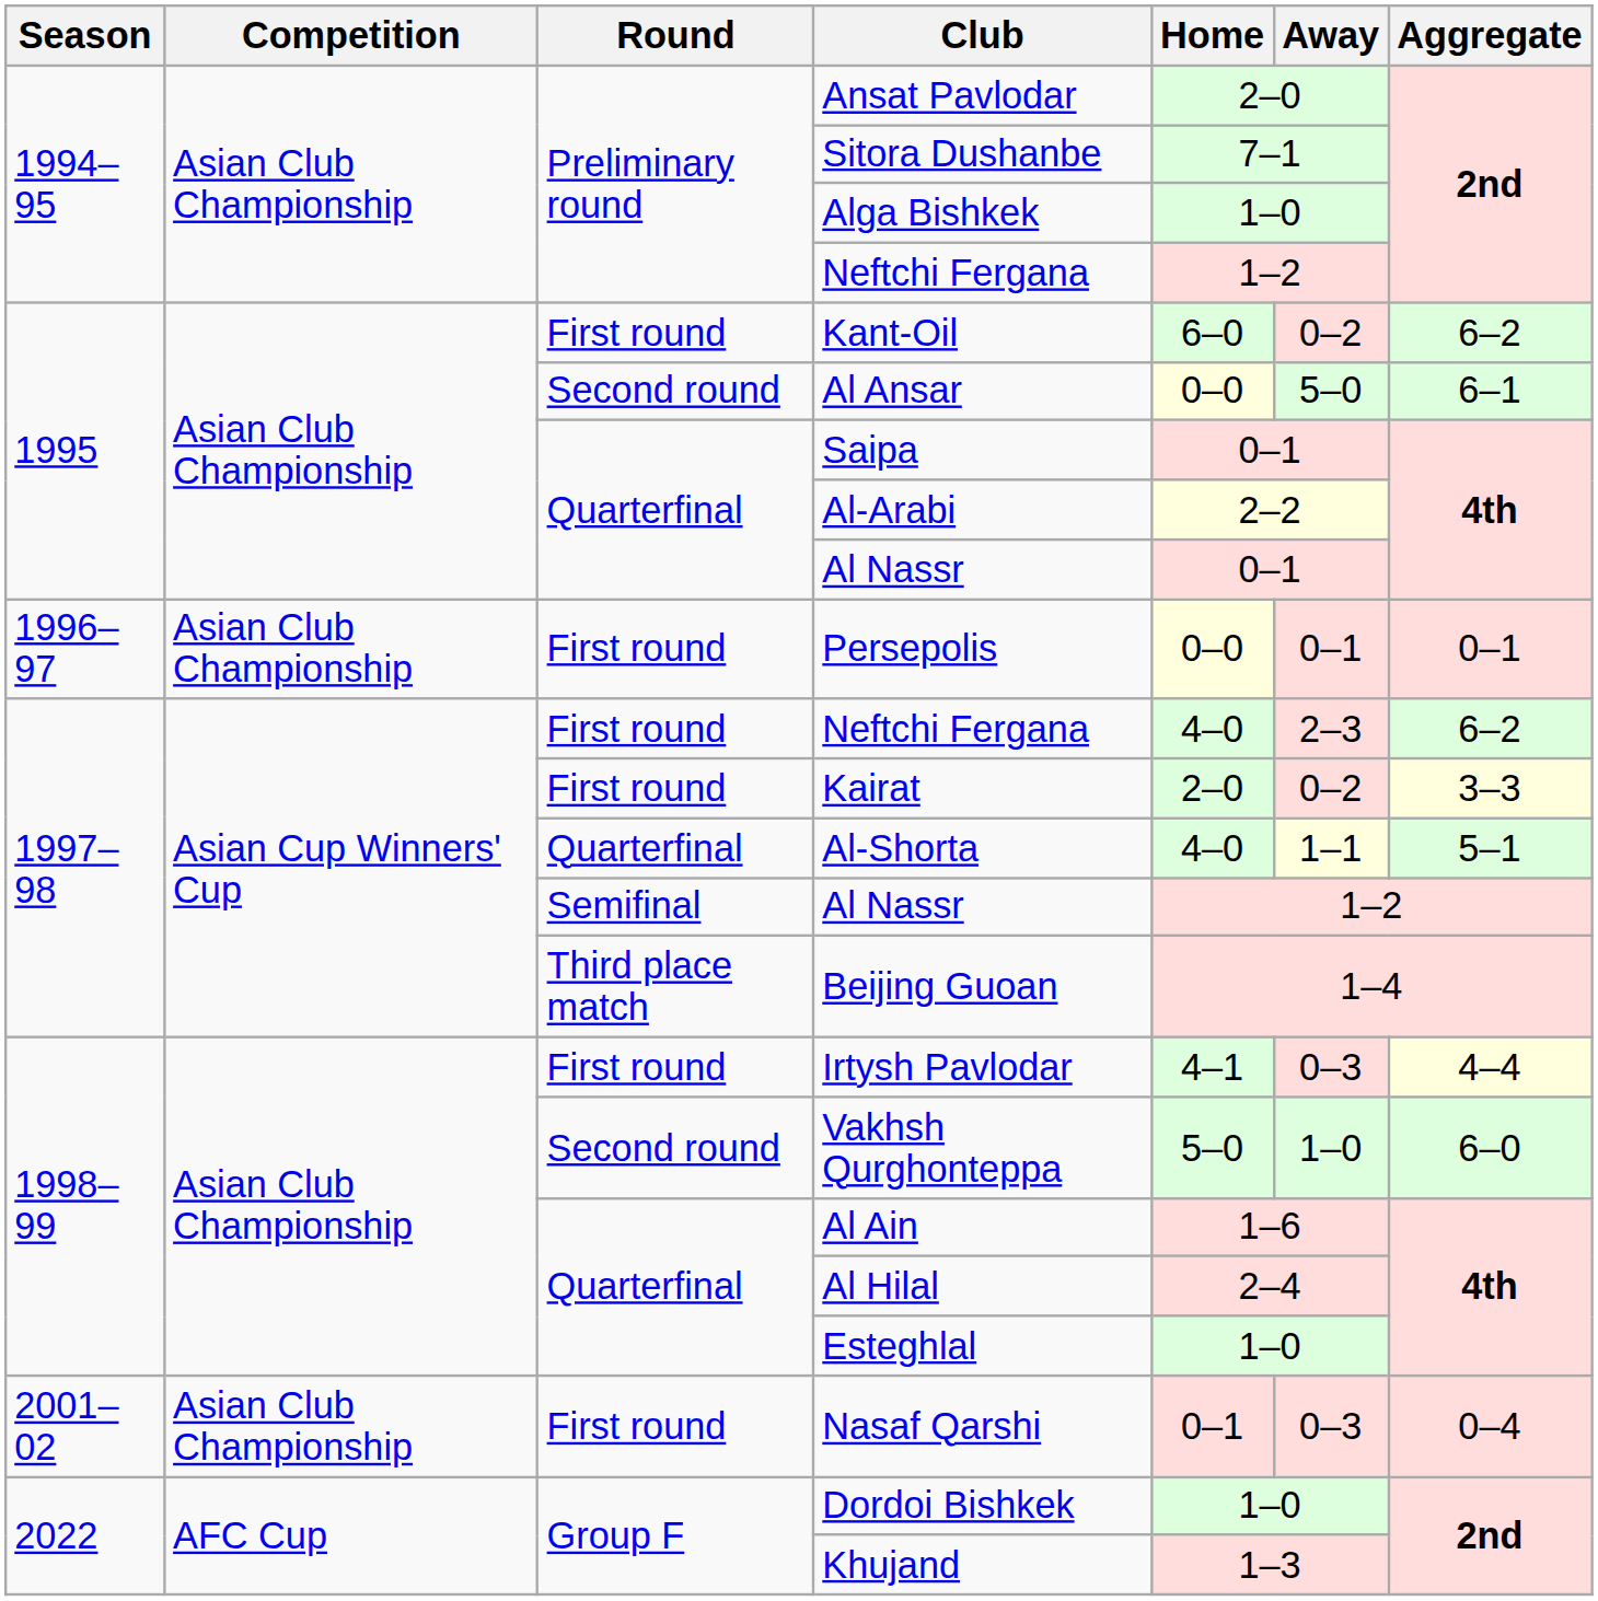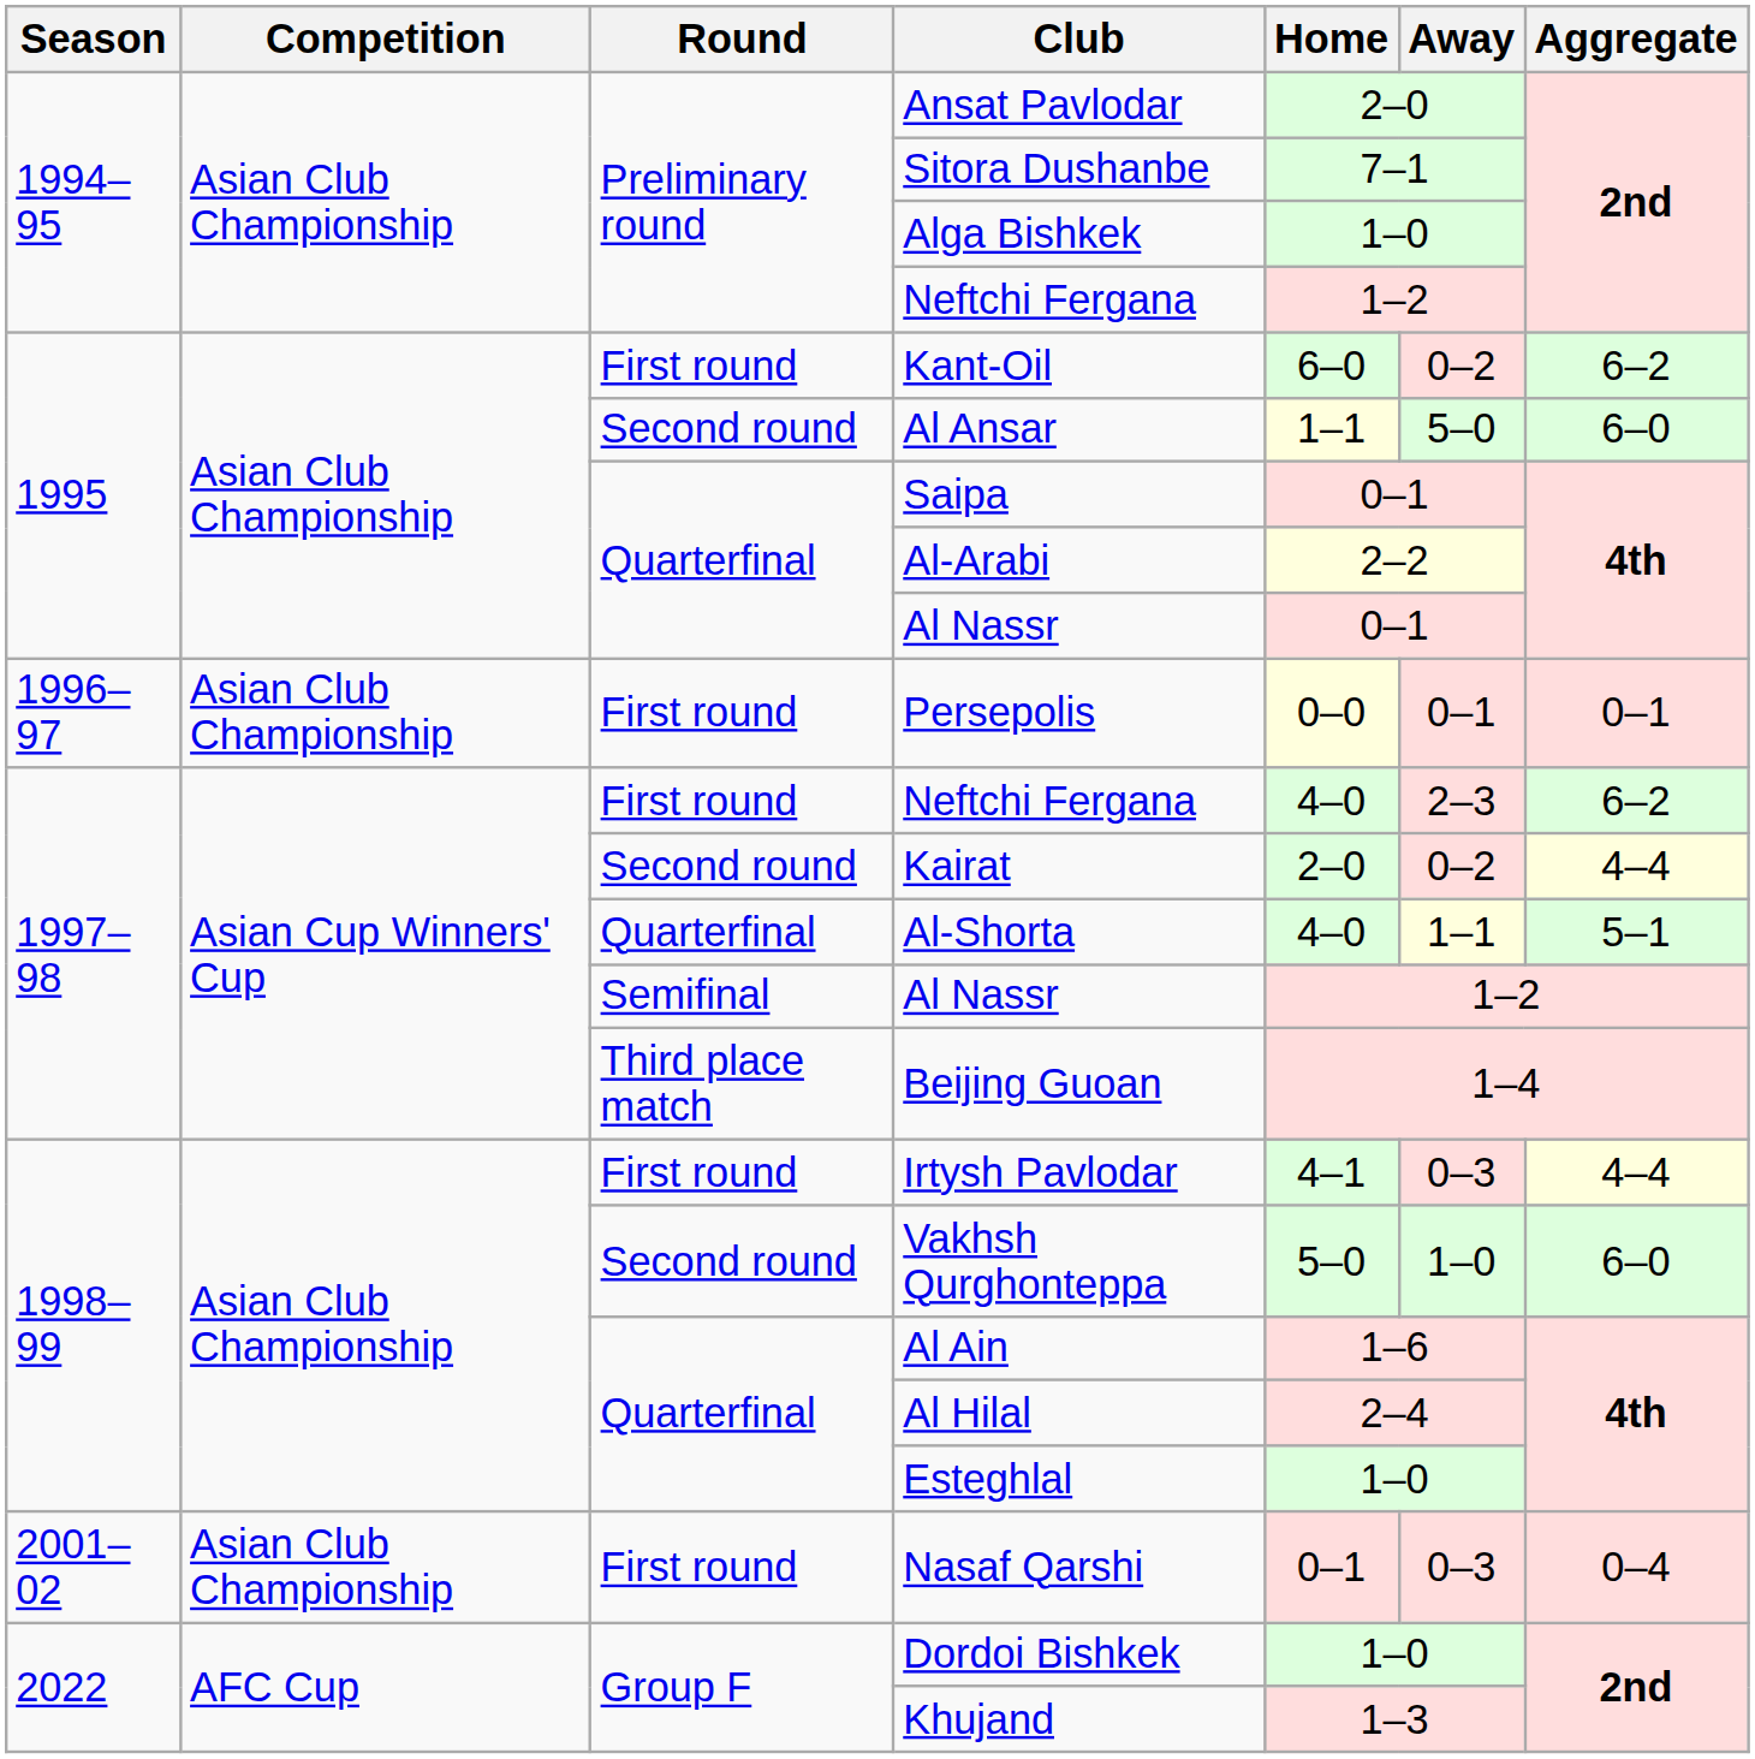 <table class="wikitable mw-collapsible mw-collapsed" align=center cellspacing="0" cellpadding="3" style="border:1px solid #AAAAAA;font-size:90%">
 <tr>
 <th>Season</th>
 <th>Competition</th>
 <th>Round</th>
 <th>Club</th>
 <th>Home</th>
 <th>Away</th>
 <th>Aggregate</th>
 </tr>
 <tr>
 <td rowspan="4"><a href='#'>1994–95</a></td>
 <td rowspan="4"><a href='#'>Asian Club Championship</a></td>
 <td rowspan="4"><a href='#'>Preliminary round</a></td>
 <td> <a href='#'>Ansat Pavlodar</a></td>
 <td bgcolor="#ddffdd" colspan=2 style="text-align:center;">2–0</td>
 <td bgcolor="#ffdddd" rowspan=4 align="center"><strong>2nd</strong></td>
 </tr>
 <tr>
 <td> <a href='#'>Sitora Dushanbe</a></td>
 <td bgcolor="#ddffdd" colspan=2 style="text-align:center;">7–1</td>
 </tr>
 <tr>
 <td> <a href='#'>Alga Bishkek</a></td>
 <td bgcolor="#ddffdd" colspan=2 style="text-align:center;">1–0</td>
 </tr>
 <tr>
 <td> <a href='#'>Neftchi Fergana</a></td>
 <td bgcolor="#ffdddd" colspan=2 style="text-align:center;">1–2</td>
 </tr>
 <tr>
 <td rowspan="5"><a href='#'>1995</a></td>
 <td rowspan="5"><a href='#'>Asian Club Championship</a></td>
 <td rowspan="1"><a href='#'>First round</a></td>
 <td> <a href='#'>Kant-Oil</a></td>
 <td bgcolor="#ddffdd" style="text-align:center;">6–0</td>
 <td bgcolor="#ffdddd" style="text-align:center;">0–2</td>
 <td bgcolor="#ddffdd" rowspan=1 align="center">6–2</td>
 </tr>
 <tr>
 <td rowspan="1"><a href='#'>Second round</a></td>
 <td> <a href='#'>Al Ansar</a></td>
-<td bgcolor="#ffffdd" style="text-align:center;">0–0</td>
+<td bgcolor="#ffffdd" style="text-align:center;">1–1</td>
 <td bgcolor="#ddffdd" style="text-align:center;">5–0</td>
-<td bgcolor="#ddffdd" rowspan=1 align="center">6–1</td>
+<td bgcolor="#ddffdd" rowspan=1 align="center">6–0</td>
 </tr>
 <tr>
 <td rowspan="3"><a href='#'>Quarterfinal</a></td>
 <td> <a href='#'>Saipa</a></td>
 <td bgcolor="#ffdddd" colspan=2 style="text-align:center;">0–1</td>
 <td bgcolor="#ffdddd" rowspan=3 align="center"><strong>4th</strong></td>
 </tr>
 <tr>
 <td> <a href='#'>Al-Arabi</a></td>
 <td bgcolor="#ffffdd" colspan=2 style="text-align:center;">2–2</td>
 </tr>
 <tr>
 <td> <a href='#'>Al Nassr</a></td>
 <td bgcolor="#ffdddd" colspan=2 style="text-align:center;">0–1</td>
 </tr>
 <tr>
 <td rowspan="1"><a href='#'>1996–97</a></td>
 <td rowspan="1"><a href='#'>Asian Club Championship</a></td>
 <td rowspan="1"><a href='#'>First round</a></td>
 <td> <a href='#'>Persepolis</a></td>
 <td bgcolor="#ffffdd" style="text-align:center;">0–0</td>
 <td bgcolor="#ffdddd" style="text-align:center;">0–1</td>
 <td bgcolor="#ffdddd" rowspan=1 align="center">0–1</td>
 </tr>
 <tr>
 <td rowspan="5"><a href='#'>1997–98</a></td>
 <td rowspan="5"><a href='#'>Asian Cup Winners' Cup</a></td>
 <td rowspan="1"><a href='#'>First round</a></td>
 <td> <a href='#'>Neftchi Fergana</a></td>
 <td bgcolor="#ddffdd" style="text-align:center;">4–0</td>
 <td bgcolor="#ffdddd" style="text-align:center;">2–3</td>
 <td bgcolor="#ddffdd" rowspan=1 align="center">6–2</td>
 </tr>
 <tr>
-<td rowspan="1"><a href='#'>First round</a></td>
+<td rowspan="1"><a href='#'>Second round</a></td>
 <td> <a href='#'>Kairat</a></td>
 <td bgcolor="#ddffdd" style="text-align:center;">2–0</td>
 <td bgcolor="#ffdddd" style="text-align:center;">0–2</td>
-<td bgcolor="#ffffdd" rowspan=1 align="center">3–3 </td>
+<td bgcolor="#ffffdd" rowspan=1 align="center">4–4</td>
 </tr>
 <tr>
 <td rowspan="1"><a href='#'>Quarterfinal</a></td>
 <td> <a href='#'>Al-Shorta</a></td>
 <td bgcolor="#ddffdd" style="text-align:center;">4–0</td>
 <td bgcolor="#ffffdd" style="text-align:center;">1–1</td>
 <td bgcolor="#ddffdd" rowspan=1 align="center">5–1</td>
 </tr>
 <tr>
 <td rowspan="1"><a href='#'>Semifinal</a></td>
 <td> <a href='#'>Al Nassr</a></td>
 <td bgcolor="#ffdddd" colspan=3 style="text-align:center;">1–2</td>
 </tr>
 <tr>
 <td rowspan="1"><a href='#'>Third place match</a></td>
 <td> <a href='#'>Beijing Guoan</a></td>
 <td bgcolor="#ffdddd" colspan=3 style="text-align:center;">1–4</td>
 </tr>
 <tr>
 <td rowspan="5"><a href='#'>1998–99</a></td>
 <td rowspan="5"><a href='#'>Asian Club Championship</a></td>
 <td rowspan="1"><a href='#'>First round</a></td>
 <td> <a href='#'>Irtysh Pavlodar</a></td>
 <td bgcolor="#ddffdd" style="text-align:center;">4–1</td>
 <td bgcolor="#ffdddd" style="text-align:center;">0–3</td>
 <td bgcolor="#ffffdd" rowspan=1 align="center">4–4</td>
 </tr>
 <tr>
 <td rowspan="1"><a href='#'>Second round</a></td>
 <td> <a href='#'>Vakhsh Qurghonteppa</a></td>
 <td bgcolor="#ddffdd" style="text-align:center;">5–0</td>
 <td bgcolor="#ddffdd" style="text-align:center;">1–0</td>
 <td bgcolor="#ddffdd" rowspan=1 align="center">6–0</td>
 </tr>
 <tr>
 <td rowspan="3"><a href='#'>Quarterfinal</a></td>
 <td> <a href='#'>Al Ain</a></td>
 <td bgcolor="#ffdddd" colspan=2 style="text-align:center;">1–6</td>
 <td bgcolor="#ffdddd" rowspan=3 align="center"><strong>4th</strong></td>
 </tr>
 <tr>
 <td> <a href='#'>Al Hilal</a></td>
 <td bgcolor="#ffdddd" colspan=2 style="text-align:center;">2–4</td>
 </tr>
 <tr>
 <td> <a href='#'>Esteghlal</a></td>
 <td bgcolor="#ddffdd" colspan=2 style="text-align:center;">1–0</td>
 </tr>
 <tr>
 <td rowspan="1"><a href='#'>2001–02</a></td>
 <td rowspan="1"><a href='#'>Asian Club Championship</a></td>
 <td rowspan="1"><a href='#'>First round</a></td>
 <td> <a href='#'>Nasaf Qarshi</a></td>
 <td bgcolor="#ffdddd" style="text-align:center;">0–1</td>
 <td bgcolor="#ffdddd" style="text-align:center;">0–3</td>
 <td bgcolor="#ffdddd" rowspan=1 align="center">0–4</td>
 </tr>
 <tr>
 <td rowspan="2"><a href='#'>2022</a></td>
 <td rowspan="2"><a href='#'>AFC Cup</a></td>
 <td rowspan="2"><a href='#'>Group F</a></td>
 <td> <a href='#'>Dordoi Bishkek</a></td>
 <td bgcolor="#ddffdd" colspan=2 style="text-align:center;">1–0</td>
 <td bgcolor="#ffdddd" rowspan=2 align="center"><strong>2nd</strong></td>
 </tr>
 <tr>
 <td> <a href='#'>Khujand</a></td>
 <td colspan="2" bgcolor="#ffdddd" style="text-align:center;">1–3</td>
 </tr>
 </table>
